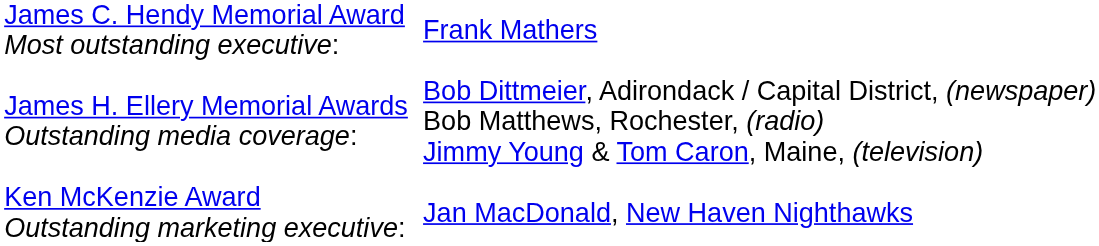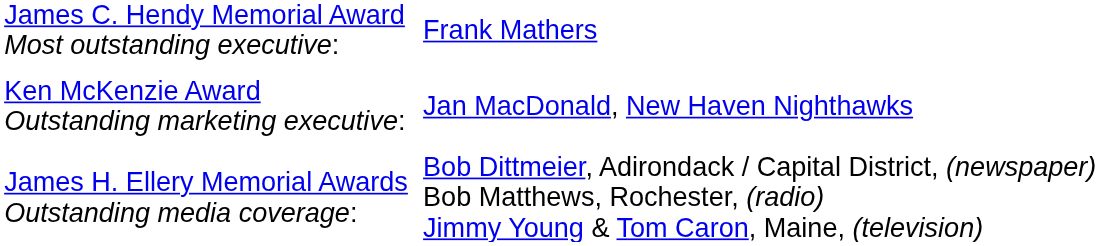 <table cellpadding="3" cellspacing="3">
 <tr>
 <td><a href='#'>James C. Hendy Memorial Award</a><br><em>Most outstanding executive</em>:</td>
 <td><a href='#'>Frank Mathers</a></td>
 </tr>
 <tr>
+<td><a href='#'>Ken McKenzie Award</a><br><em>Outstanding marketing executive</em>:</td>
+<td><a href='#'>Jan MacDonald</a>, <a href='#'>New Haven Nighthawks</a></td>
+</tr>
+<tr>
 <td><a href='#'>James H. Ellery Memorial Awards</a> <br><em>Outstanding media coverage</em>:</td>
 <td><a href='#'>Bob Dittmeier</a>, Adirondack / Capital District, <em>(newspaper)</em><br>Bob Matthews, Rochester, <em>(radio)</em><br><a href='#'>Jimmy Young</a> & <a href='#'>Tom Caron</a>, Maine, <em>(television)</em></td>
 </tr>
-<tr>
-<td><a href='#'>Ken McKenzie Award</a><br><em>Outstanding marketing executive</em>:</td>
-<td><a href='#'>Jan MacDonald</a>, <a href='#'>New Haven Nighthawks</a></td>
-</tr>
 </table>
